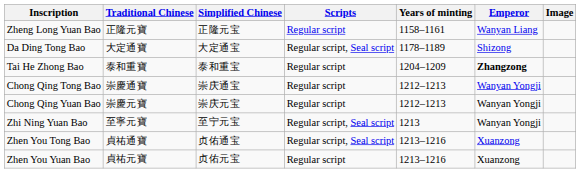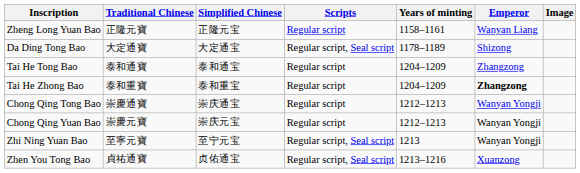 <table class="wikitable">
 <tr>
 <th>Inscription</th>
 <th><a href='#'>Traditional Chinese</a></th>
 <th><a href='#'>Simplified Chinese</a></th>
 <th><a href='#'>Scripts</a></th>
 <th>Years of minting</th>
 <th><a href='#'>Emperor</a></th>
 <th>Image</th>
 </tr>
 <tr>
 <td>Zheng Long Yuan Bao</td>
 <td>正隆元寶</td>
 <td>正隆元宝</td>
 <td><a href='#'>Regular script</a></td>
 <td>1158–1161</td>
 <td><a href='#'>Wanyan Liang</a></td>
 <td></td>
 </tr>
 <tr>
 <td>Da Ding Tong Bao</td>
 <td>大定通寶</td>
 <td>大定通宝</td>
 <td>Regular script, <a href='#'>Seal script</a></td>
 <td>1178–1189</td>
 <td><a href='#'>Shizong</a></td>
+<td></td>
+</tr>
+<tr>
+<td>Tai He Tong Bao</td>
+<td>泰和通寶</td>
+<td>泰和通宝</td>
+<td>Regular script</td>
+<td>1204–1209</td>
+<td><a href='#'>Zhangzong</a></td>
 <td></td>
 </tr>
 <tr>
 <td>Tai He Zhong Bao</td>
 <td>泰和重寶</td>
 <td>泰和重宝</td>
 <td>Regular script</td>
 <td>1204–1209</td>
 <td><strong>Zhangzong</strong></td>
 <td></td>
 </tr>
 <tr>
 <td>Chong Qing Tong Bao</td>
 <td>崇慶通寶</td>
 <td>崇庆通宝</td>
 <td>Regular script</td>
 <td>1212–1213</td>
 <td><a href='#'>Wanyan Yongji</a></td>
 <td></td>
 </tr>
 <tr>
 <td>Chong Qing Yuan Bao</td>
 <td>崇慶元寶</td>
 <td>崇庆元宝</td>
 <td>Regular script</td>
 <td>1212–1213</td>
 <td>Wanyan Yongji</td>
 <td></td>
 </tr>
 <tr>
 <td>Zhi Ning Yuan Bao</td>
 <td>至寧元寶</td>
 <td>至宁元宝</td>
 <td>Regular script, <a href='#'>Seal script</a></td>
 <td>1213</td>
 <td>Wanyan Yongji</td>
 <td></td>
 </tr>
 <tr>
 <td>Zhen You Tong Bao</td>
 <td>貞祐通寶</td>
 <td>贞佑通宝</td>
 <td>Regular script, <a href='#'>Seal script</a></td>
 <td>1213–1216</td>
 <td><a href='#'>Xuanzong</a></td>
 <td></td>
 </tr>
-<tr>
-<td>Zhen You Yuan Bao</td>
-<td>貞祐元寶</td>
-<td>贞佑元宝</td>
-<td>Regular script</td>
-<td>1213–1216</td>
-<td>Xuanzong</td>
-<td></td>
-</tr>
 </table>
